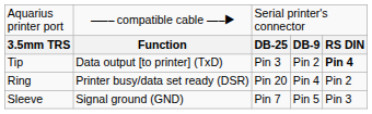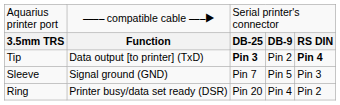 <table class="wikitable">
 <tr>
 <td>Aquarius<br>printer port</td>
 <td style="text-align: center;">⎯⎯⎯⎯ compatible cable ⎯⎯⎯▶</td>
 <td colspan=3>Serial printer's<br>connector</td>
 </tr>
 <tr>
 <th>3.5mm TRS</th>
 <th>Function</th>
 <th>DB-25</th>
 <th>DB-9</th>
 <th>RS DIN</th>
 </tr>
 <tr>
 <td>Tip</td>
 <td>Data output [to printer] (TxD)</td>
-<td>Pin 3</td>
+<td><strong>Pin 3</strong></td>
 <td>Pin 2</td>
 <td><strong>Pin 4</strong></td>
+</tr>
+<tr>
+<td>Sleeve</td>
+<td>Signal ground (GND)</td>
+<td>Pin 7</td>
+<td>Pin 5</td>
+<td>Pin 3</td>
 </tr>
 <tr>
 <td>Ring</td>
 <td>Printer busy/data set ready (DSR)</td>
 <td>Pin 20</td>
 <td>Pin 4</td>
 <td>Pin 2</td>
 </tr>
-<tr>
-<td>Sleeve</td>
-<td>Signal ground (GND)</td>
-<td>Pin 7</td>
-<td>Pin 5</td>
-<td>Pin 3</td>
-</tr>
 </table>
